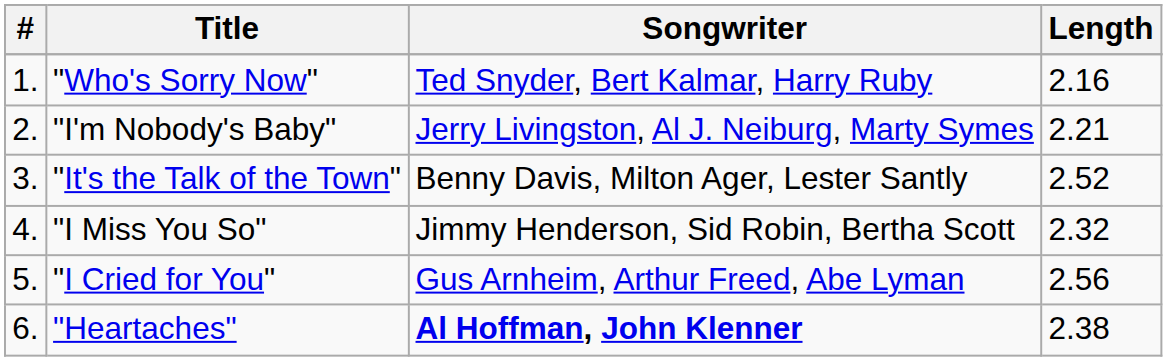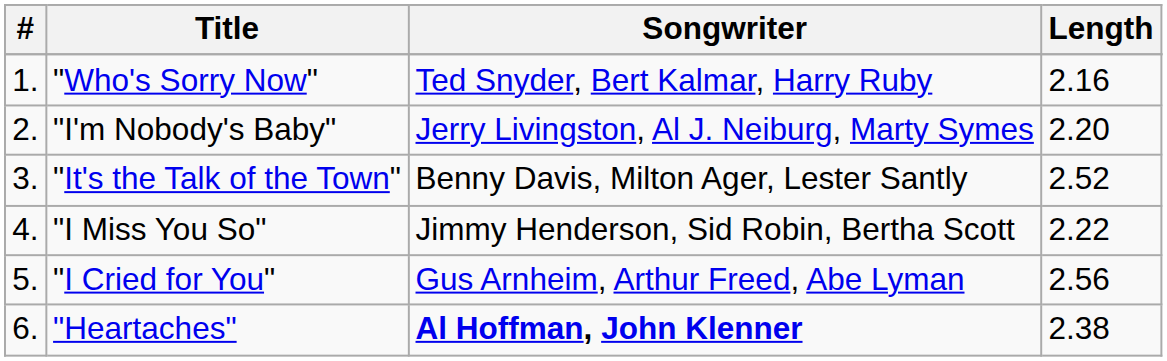 <table class="wikitable">
 <tr>
 <th>#</th>
 <th>Title</th>
 <th>Songwriter</th>
 <th>Length</th>
 </tr>
 <tr bgcolor="#ebf5ff">
 </tr>
 <tr>
 <td>1.</td>
 <td>"<a href='#'>Who's Sorry Now</a>"</td>
 <td><a href='#'>Ted Snyder</a>, <a href='#'>Bert Kalmar</a>, <a href='#'>Harry Ruby</a></td>
 <td>2.16</td>
 </tr>
 <tr>
 <td>2.</td>
 <td>"I'm Nobody's Baby"</td>
 <td><a href='#'>Jerry Livingston</a>, <a href='#'>Al J. Neiburg</a>, <a href='#'>Marty Symes</a></td>
-<td>2.21</td>
+<td>2.20</td>
 </tr>
 <tr>
 <td>3.</td>
 <td>"<a href='#'>It's the Talk of the Town</a>"</td>
 <td>Benny Davis, Milton Ager, Lester Santly</td>
 <td>2.52</td>
 </tr>
 <tr>
 <td>4.</td>
 <td>"I Miss You So"</td>
 <td>Jimmy Henderson, Sid Robin, Bertha Scott</td>
-<td>2.32</td>
+<td>2.22</td>
 </tr>
 <tr>
 <td>5.</td>
 <td>"<a href='#'>I Cried for You</a>"</td>
 <td><a href='#'>Gus Arnheim</a>, <a href='#'>Arthur Freed</a>, <a href='#'>Abe Lyman</a></td>
 <td>2.56</td>
 </tr>
 <tr>
 <td>6.</td>
 <td><a href='#'>"Heartaches"</a></td>
 <td><strong><a href='#'>Al Hoffman</a>, <a href='#'>John Klenner</a></strong></td>
 <td>2.38</td>
 </tr>
 </table>
